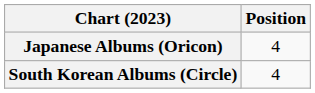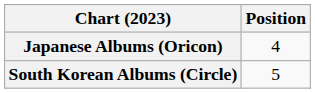 <table class="wikitable plainrowheaders sortable" style="text-align:center">
 <tr>
 <th scope="col">Chart (2023)</th>
 <th scope="col">Position</th>
 </tr>
 <tr>
 <th scope="row">Japanese Albums (Oricon)</th>
 <td>4</td>
 </tr>
 <tr>
 <th scope="row">South Korean Albums (Circle)</th>
-<td>4</td>
+<td>5</td>
 </tr>
 </table>
